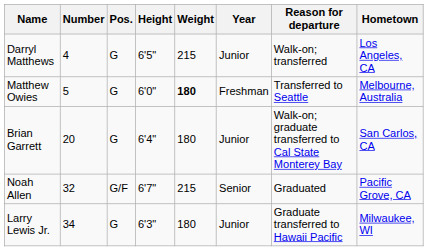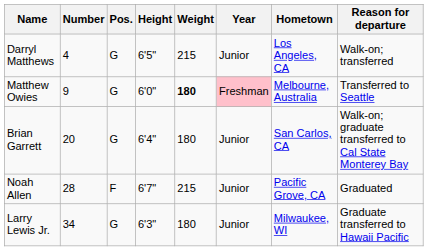 <table class="wikitable sortable" border="1">
 <tr>
 <th>Name</th>
 <th>Number</th>
 <th>Pos.</th>
 <th>Height</th>
 <th>Weight</th>
 <th>Year</th>
+<th>Hometown</th>
 <th class="unsortable">Reason for departure</th>
-<th>Hometown</th>
 </tr>
 <tr>
 <td>Darryl Matthews</td>
 <td>4</td>
 <td>G</td>
 <td>6'5"</td>
 <td>215</td>
 <td>Junior</td>
+<td><a href='#'>Los Angeles, CA</a></td>
 <td>Walk-on; transferred</td>
-<td><a href='#'>Los Angeles, CA</a></td>
 </tr>
 <tr>
 <td>Matthew Owies</td>
-<td>5</td>
+<td>9</td>
 <td>G</td>
 <td>6'0"</td>
 <td><strong>180</strong></td>
-<td>Freshman</td>
+<td style="background: pink;">Freshman</td>
+<td><a href='#'>Melbourne, Australia</a></td>
 <td>Transferred to <a href='#'>Seattle</a></td>
-<td><a href='#'>Melbourne, Australia</a></td>
 </tr>
 <tr>
 <td>Brian Garrett</td>
 <td>20</td>
 <td>G</td>
 <td>6'4"</td>
 <td>180</td>
 <td>Junior</td>
+<td><a href='#'>San Carlos, CA</a></td>
 <td>Walk-on; graduate transferred to <a href='#'>Cal State Monterey Bay</a></td>
-<td><a href='#'>San Carlos, CA</a></td>
 </tr>
 <tr>
 <td>Noah Allen</td>
-<td>32</td>
-<td>G/F</td>
+<td>28</td>
+<td>F</td>
 <td>6'7"</td>
 <td>215</td>
-<td>Senior</td>
+<td>Junior</td>
+<td><a href='#'>Pacific Grove, CA</a></td>
 <td>Graduated</td>
-<td><a href='#'>Pacific Grove, CA</a></td>
 </tr>
 <tr>
 <td>Larry Lewis Jr.</td>
 <td>34</td>
 <td>G</td>
 <td>6'3"</td>
 <td>180</td>
 <td>Junior</td>
+<td><a href='#'>Milwaukee, WI</a></td>
 <td>Graduate transferred to <a href='#'>Hawaii Pacific</a></td>
-<td><a href='#'>Milwaukee, WI</a></td>
 </tr>
 </table>
